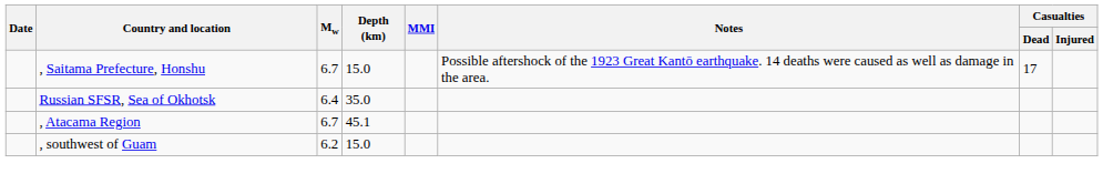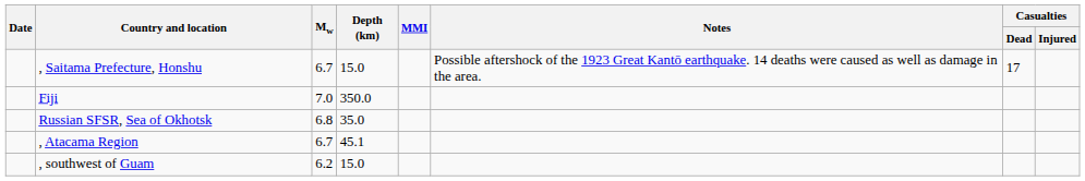 <table class="wikitable sortable sort-under" style="border:1px black; margin-left:1em;">
 <tr>
 <th rowspan="2"><small>Date</small></th>
 <th rowspan="2" style="width: 310px"><small>Country and location</small></th>
 <th rowspan="2"><small>M<sub>w</sub></small></th>
 <th rowspan="2"><small>Depth (km)</small></th>
 <th rowspan="2"><small><a href='#'>MMI</a></small></th>
 <th rowspan="2" class="unsortable"><small>Notes</small></th>
 <th colspan="2"><small>Casualties</small></th>
 </tr>
 <tr>
 <th><small>Dead</small></th>
 <th><small>Injured</small></th>
 </tr>
 <tr>
 <td></td>
 <td>, <a href='#'>Saitama Prefecture</a>, <a href='#'>Honshu</a></td>
 <td>6.7</td>
 <td>15.0</td>
 <td></td>
 <td>Possible aftershock of the <a href='#'>1923 Great Kantō earthquake</a>. 14 deaths were caused as well as damage in the area.</td>
 <td>17</td>
 <td></td>
 </tr>
 <tr>
 <td></td>
+<td> <a href='#'>Fiji</a></td>
+<td>7.0</td>
+<td>350.0</td>
+<td></td>
+<td></td>
+<td></td>
+<td></td>
+</tr>
+<tr>
+<td></td>
 <td> <a href='#'>Russian SFSR</a>, <a href='#'>Sea of Okhotsk</a></td>
-<td>6.4</td>
+<td>6.8</td>
 <td>35.0</td>
 <td></td>
 <td></td>
 <td></td>
 <td></td>
 </tr>
 <tr>
 <td></td>
 <td>, <a href='#'>Atacama Region</a></td>
 <td>6.7</td>
 <td>45.1</td>
 <td></td>
 <td></td>
 <td></td>
 <td></td>
 </tr>
 <tr>
 <td></td>
 <td>, southwest of <a href='#'>Guam</a></td>
 <td>6.2</td>
 <td>15.0</td>
 <td></td>
 <td></td>
 <td></td>
 <td></td>
 </tr>
 </table>
